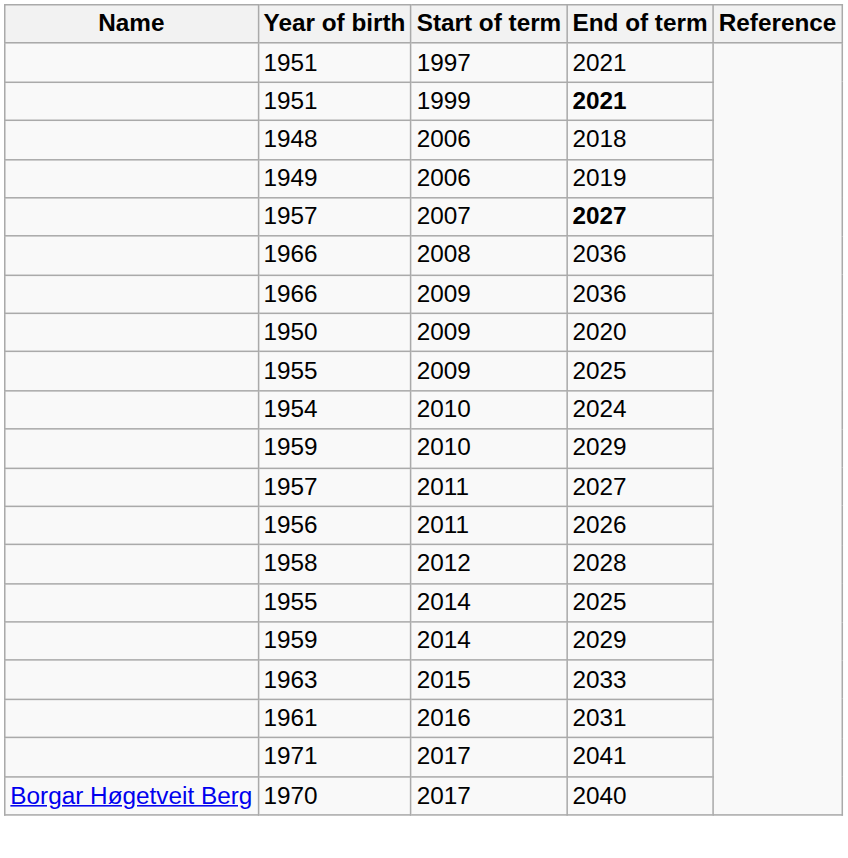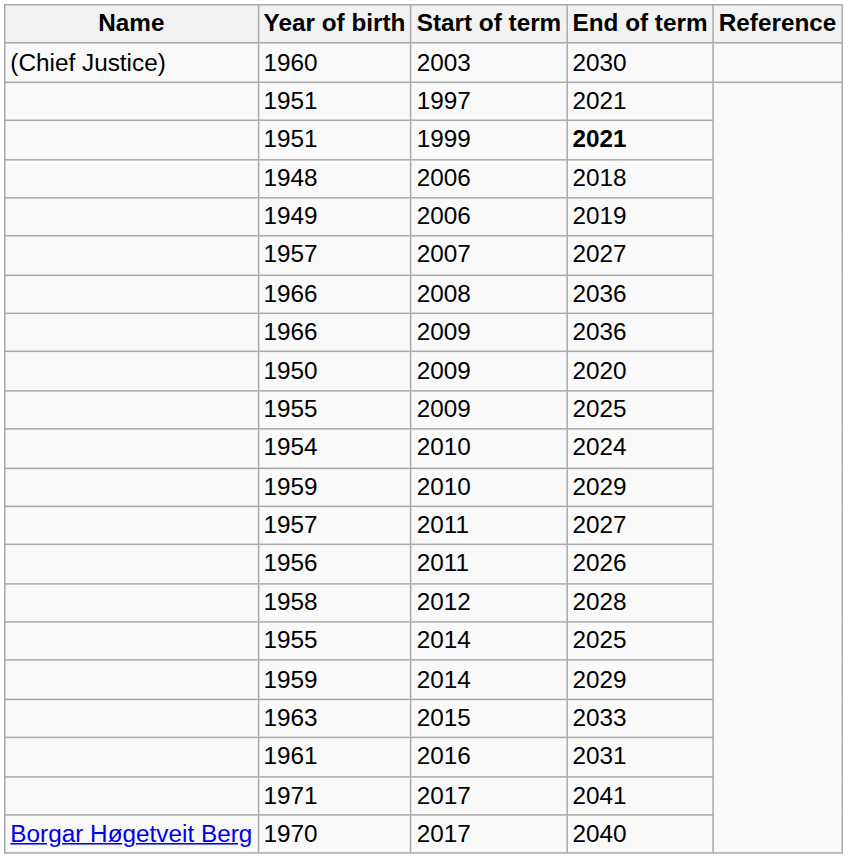 <table class="wikitable sortable">
 <tr>
 <th>Name</th>
 <th>Year of birth</th>
 <th>Start of term</th>
 <th>End of term</th>
 <th>Reference</th>
+</tr>
+<tr>
+<td> (Chief Justice)</td>
+<td>1960</td>
+<td>2003</td>
+<td>2030</td>
+<td></td>
 </tr>
 <tr>
 <td></td>
 <td>1951</td>
 <td>1997</td>
 <td>2021</td>
 <td rowspan="20"></td>
 </tr>
 <tr>
 <td></td>
 <td>1951</td>
 <td>1999</td>
 <td><strong>2021</strong></td>
 </tr>
 <tr>
 <td></td>
 <td>1948</td>
 <td>2006</td>
 <td>2018</td>
 </tr>
 <tr>
 <td></td>
 <td>1949</td>
 <td>2006</td>
 <td>2019</td>
 </tr>
 <tr>
 <td></td>
 <td>1957</td>
 <td>2007</td>
-<td><strong>2027</strong></td>
+<td>2027</td>
 </tr>
 <tr>
 <td></td>
 <td>1966</td>
 <td>2008</td>
 <td>2036</td>
 </tr>
 <tr>
 <td></td>
 <td>1966</td>
 <td>2009</td>
 <td>2036</td>
 </tr>
 <tr>
 <td></td>
 <td>1950</td>
 <td>2009</td>
 <td>2020</td>
 </tr>
 <tr>
 <td></td>
 <td>1955</td>
 <td>2009</td>
 <td>2025</td>
 </tr>
 <tr>
 <td></td>
 <td>1954</td>
 <td>2010</td>
 <td>2024</td>
 </tr>
 <tr>
 <td></td>
 <td>1959</td>
 <td>2010</td>
 <td>2029</td>
 </tr>
 <tr>
 <td></td>
 <td>1957</td>
 <td>2011</td>
 <td>2027</td>
 </tr>
 <tr>
 <td></td>
 <td>1956</td>
 <td>2011</td>
 <td>2026</td>
 </tr>
 <tr>
 <td></td>
 <td>1958</td>
 <td>2012</td>
 <td>2028</td>
 </tr>
 <tr>
 <td></td>
 <td>1955</td>
 <td>2014</td>
 <td>2025</td>
 </tr>
 <tr>
 <td></td>
 <td>1959</td>
 <td>2014</td>
 <td>2029</td>
 </tr>
 <tr>
 <td></td>
 <td>1963</td>
 <td>2015</td>
 <td>2033</td>
 </tr>
 <tr>
 <td></td>
 <td>1961</td>
 <td>2016</td>
 <td>2031</td>
 </tr>
 <tr>
 <td></td>
 <td>1971</td>
 <td>2017</td>
 <td>2041</td>
 </tr>
 <tr>
 <td><a href='#'>Borgar Høgetveit Berg</a></td>
 <td>1970</td>
 <td>2017</td>
 <td>2040</td>
 </tr>
 </table>
